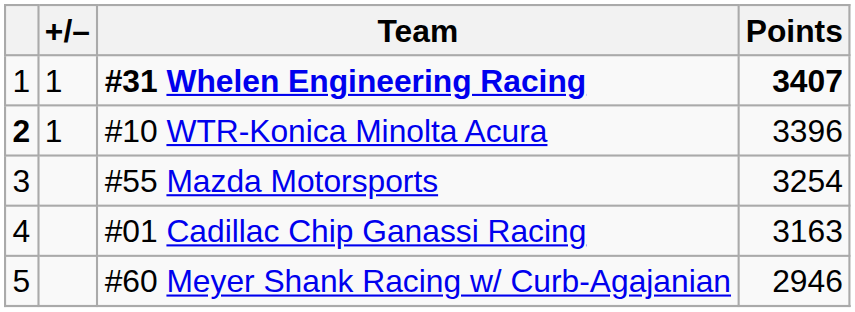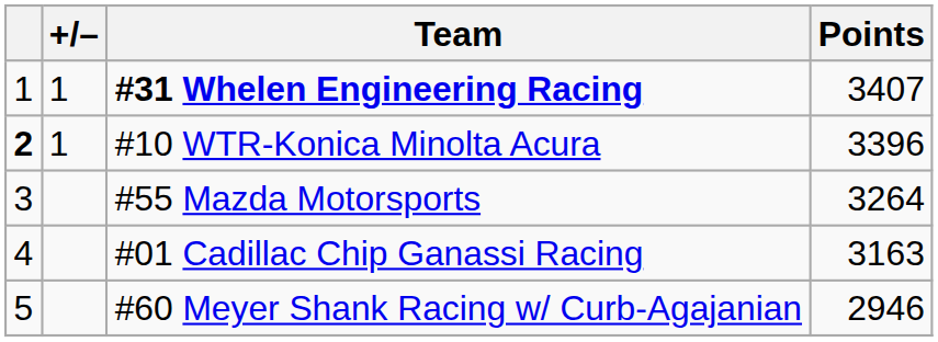 <table class="wikitable" style="font-size: 95%;">
 <tr>
 <th scope="col"></th>
 <th scope="col">+/–</th>
 <th scope="col">Team</th>
 <th scope="col">Points</th>
 </tr>
 <tr>
 <td align=center>1</td>
 <td align="left"> 1</td>
 <td><strong> #31 <a href='#'>Whelen Engineering Racing</a></strong></td>
-<td align=right><strong>3407</strong></td>
+<td align=right>3407</td>
 </tr>
 <tr>
 <td align=center><strong>2</strong></td>
 <td align="left"> 1</td>
 <td> #10 <a href='#'>WTR-Konica Minolta Acura</a></td>
 <td align=right>3396</td>
 </tr>
 <tr>
 <td align=center>3</td>
 <td align="left"></td>
 <td> #55 <a href='#'>Mazda Motorsports</a></td>
-<td align=right>3254</td>
+<td align=right>3264</td>
 </tr>
 <tr>
 <td align=center>4</td>
 <td align="left"></td>
 <td> #01 <a href='#'>Cadillac Chip Ganassi Racing</a></td>
 <td align=right>3163</td>
 </tr>
 <tr>
 <td align=center>5</td>
 <td align="left"></td>
 <td> #60 <a href='#'>Meyer Shank Racing w/ Curb-Agajanian</a></td>
 <td align=right>2946</td>
 </tr>
 <tr>
 </tr>
 </table>
